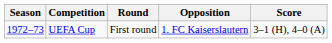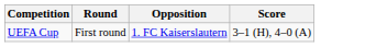 <table class="wikitable">
 <tr>
-<th>Season</th>
 <th>Competition</th>
 <th>Round</th>
 <th>Opposition</th>
 <th>Score</th>
 </tr>
 <tr>
-<td rowspan="1"><a href='#'>1972–73</a></td>
 <td rowspan="1"><a href='#'>UEFA Cup</a></td>
 <td>First round</td>
 <td> <a href='#'>1. FC Kaiserslautern</a></td>
 <td>3–1 (H), 4–0 (A)</td>
 </tr>
 </table>
